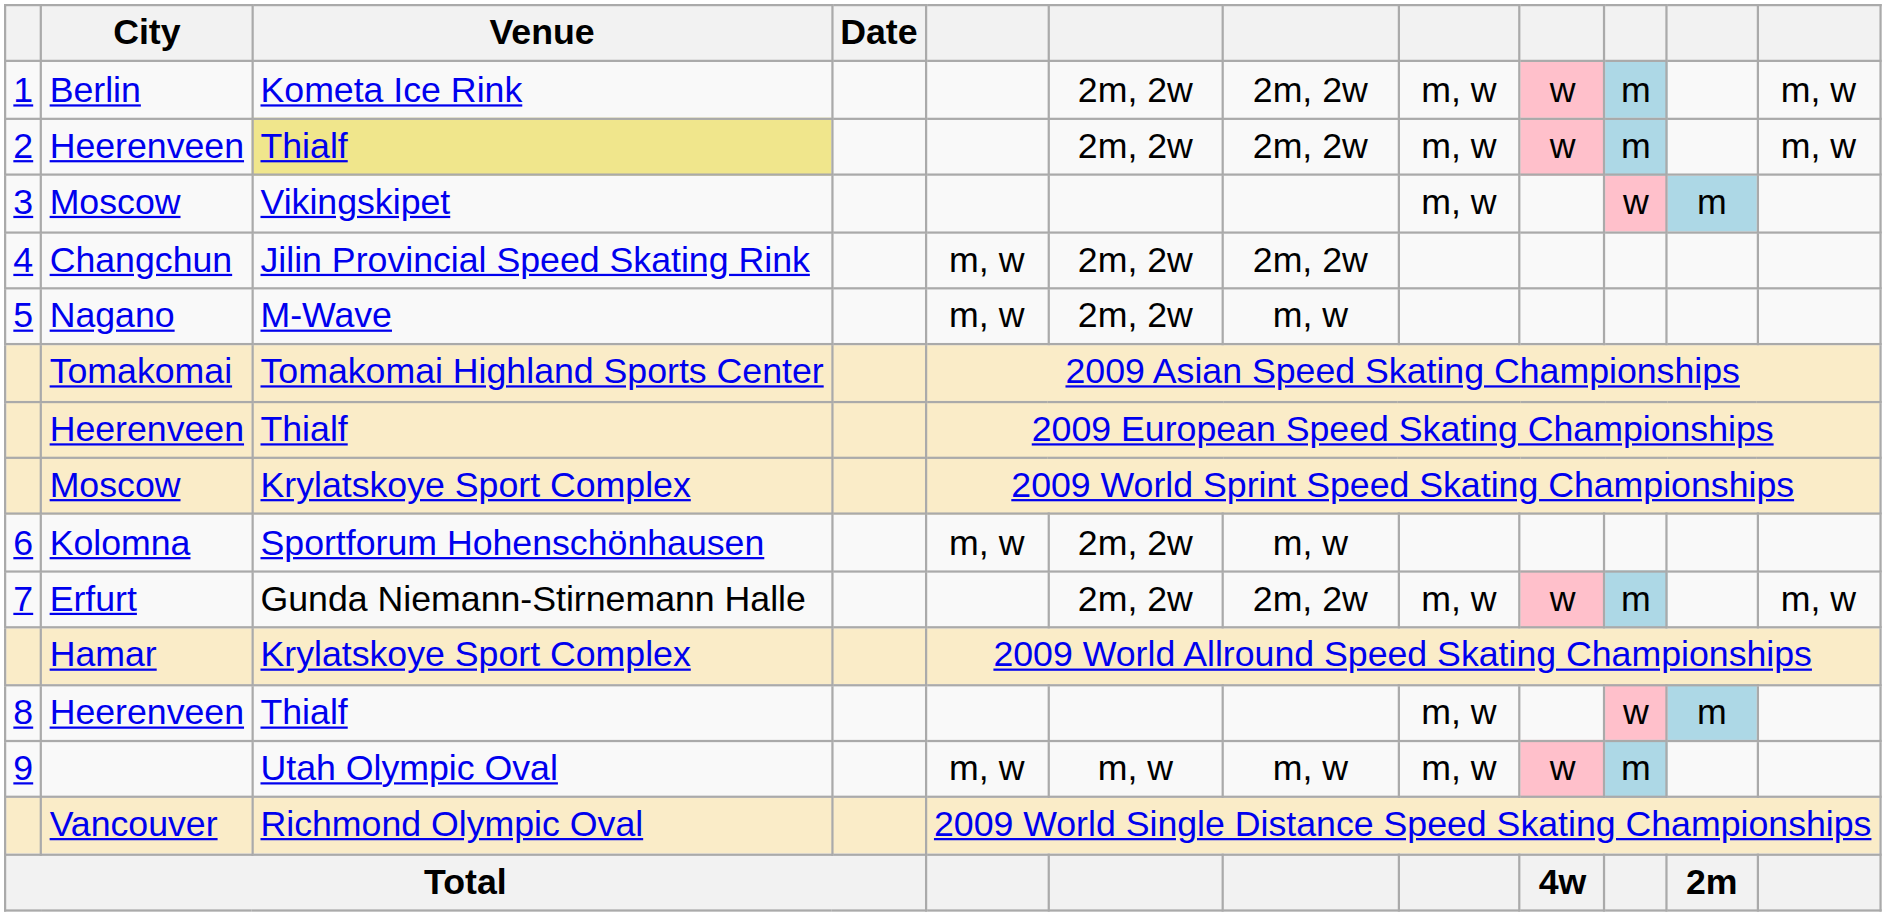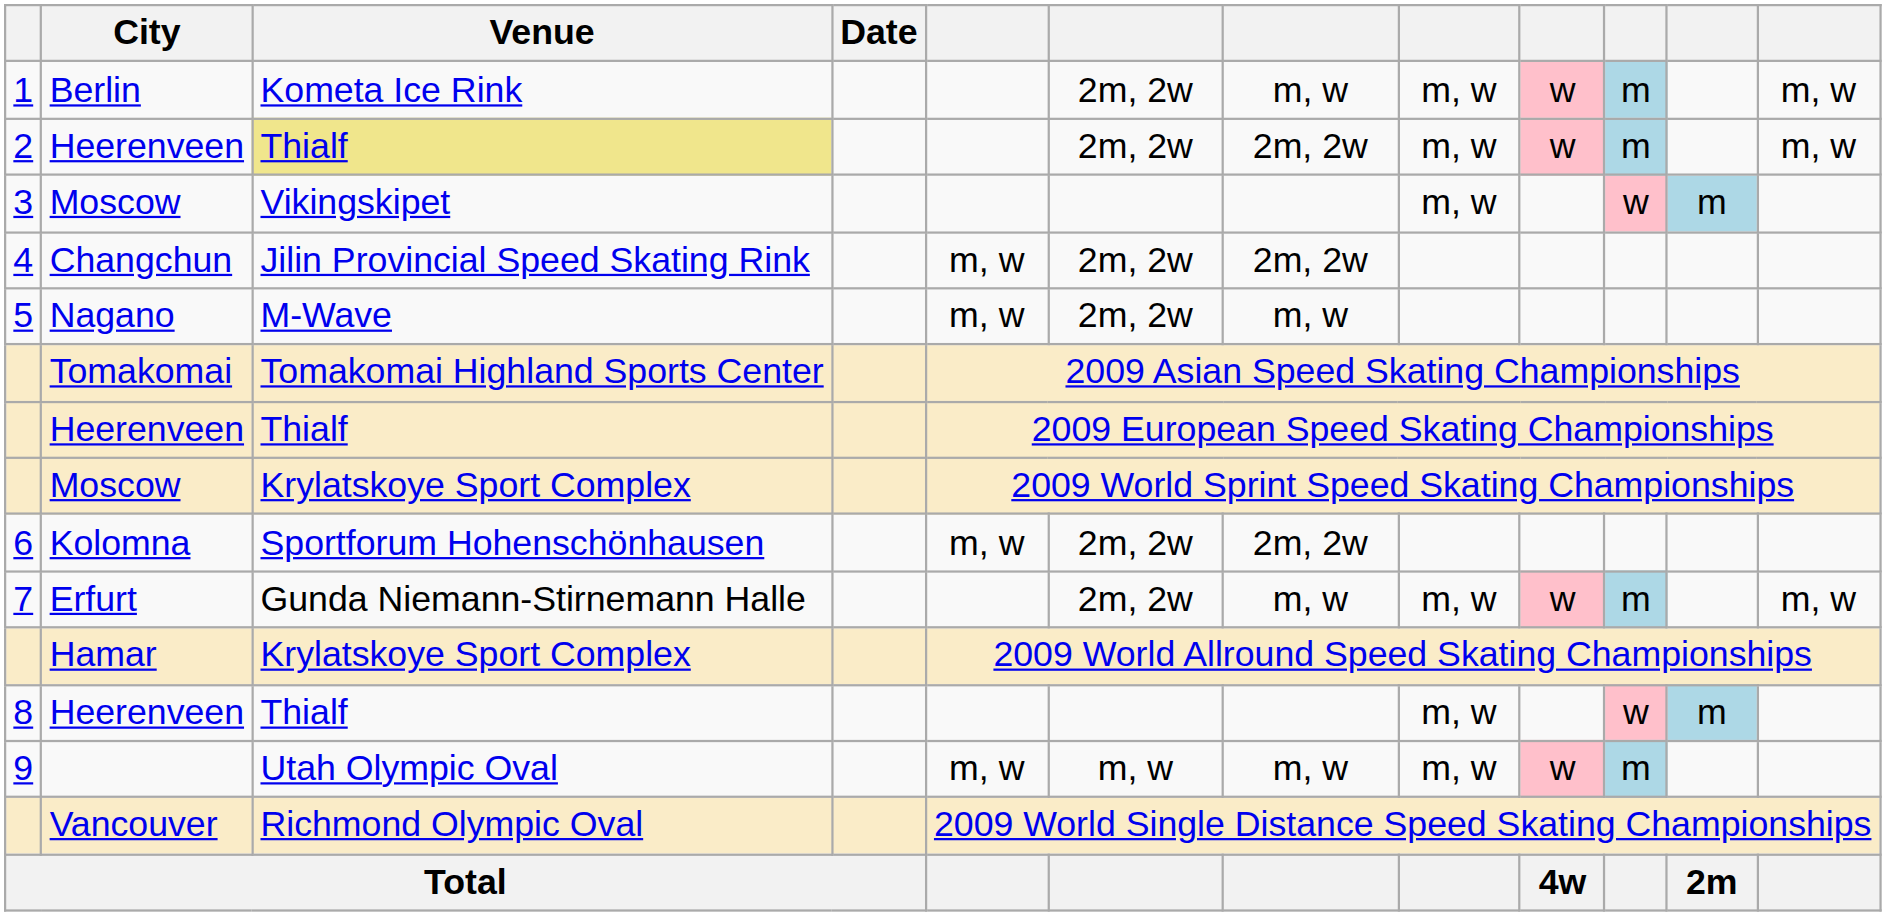 <table class="wikitable" border="1" style="text-align:center">
 <tr>
 <th></th>
 <th>City</th>
 <th>Venue</th>
 <th>Date</th>
 <th></th>
 <th></th>
 <th></th>
 <th></th>
 <th></th>
 <th></th>
 <th></th>
 <th></th>
 </tr>
 <tr>
 <td><a href='#'>1</a></td>
 <td align=left><a href='#'>Berlin</a></td>
 <td align=left><a href='#'>Kometa Ice Rink</a></td>
 <td align=right></td>
 <td></td>
 <td>2m, 2w</td>
-<td>2m, 2w</td>
+<td>m, w</td>
 <td>m, w</td>
 <td bgcolor=pink>w</td>
 <td bgcolor=lightblue>m</td>
 <td></td>
 <td>m, w</td>
 </tr>
 <tr>
 <td><a href='#'>2</a></td>
 <td align=left><a href='#'>Heerenveen</a></td>
 <td align=left style="background: khaki;"><a href='#'>Thialf</a></td>
 <td align=right></td>
 <td></td>
 <td>2m, 2w</td>
 <td>2m, 2w</td>
 <td>m, w</td>
 <td bgcolor=pink>w</td>
 <td bgcolor=lightblue>m</td>
 <td></td>
 <td>m, w</td>
 </tr>
 <tr>
 <td><a href='#'>3</a></td>
 <td align=left><a href='#'>Moscow</a></td>
 <td align=left><a href='#'>Vikingskipet</a></td>
 <td align=right></td>
 <td></td>
 <td></td>
 <td></td>
 <td>m, w</td>
 <td></td>
 <td bgcolor=pink>w</td>
 <td bgcolor=lightblue>m</td>
 <td></td>
 </tr>
 <tr>
 <td><a href='#'>4</a></td>
 <td align=left><a href='#'>Changchun</a></td>
 <td align=left><a href='#'>Jilin Provincial Speed Skating Rink</a></td>
 <td align=right></td>
 <td>m, w</td>
 <td>2m, 2w</td>
 <td>2m, 2w</td>
 <td></td>
 <td></td>
 <td></td>
 <td></td>
 <td></td>
 </tr>
 <tr>
 <td><a href='#'>5</a></td>
 <td align=left><a href='#'>Nagano</a></td>
 <td align=left><a href='#'>M-Wave</a></td>
 <td align=right></td>
 <td>m, w</td>
 <td>2m, 2w</td>
 <td>m, w</td>
 <td></td>
 <td></td>
 <td></td>
 <td></td>
 <td></td>
 </tr>
 <tr bgcolor=#faecc8>
 <td></td>
 <td align=left><a href='#'>Tomakomai</a></td>
 <td align=left><a href='#'>Tomakomai Highland Sports Center</a></td>
 <td align=right></td>
 <td colspan=8><a href='#'>2009 Asian Speed Skating Championships</a></td>
 </tr>
 <tr bgcolor=#faecc8>
 <td></td>
 <td align=left><a href='#'>Heerenveen</a></td>
 <td align=left><a href='#'>Thialf</a></td>
 <td align=right></td>
 <td colspan=8><a href='#'>2009 European Speed Skating Championships</a></td>
 </tr>
 <tr bgcolor=#faecc8>
 <td></td>
 <td align=left><a href='#'>Moscow</a></td>
 <td align=left><a href='#'>Krylatskoye Sport Complex</a></td>
 <td align=right></td>
 <td colspan=8><a href='#'>2009 World Sprint Speed Skating Championships</a></td>
 </tr>
 <tr>
 <td><a href='#'>6</a></td>
 <td align=left><a href='#'>Kolomna</a></td>
 <td align=left><a href='#'>Sportforum Hohenschönhausen</a></td>
 <td align=right></td>
 <td>m, w</td>
 <td>2m, 2w</td>
-<td>m, w</td>
+<td>2m, 2w</td>
 <td></td>
 <td></td>
 <td></td>
 <td></td>
 <td></td>
 </tr>
 <tr>
 <td><a href='#'>7</a></td>
 <td align=left><a href='#'>Erfurt</a></td>
 <td align=left>Gunda Niemann-Stirnemann Halle</td>
 <td align=right> </td>
 <td></td>
 <td>2m, 2w</td>
-<td>2m, 2w</td>
+<td>m, w</td>
 <td>m, w</td>
 <td bgcolor=pink>w</td>
 <td bgcolor=lightblue>m</td>
 <td></td>
 <td>m, w</td>
 </tr>
 <tr bgcolor=#faecc8>
 <td></td>
 <td align=left><a href='#'>Hamar</a></td>
 <td align=left><a href='#'>Krylatskoye Sport Complex</a></td>
 <td align=right></td>
 <td colspan=8><a href='#'>2009 World Allround Speed Skating Championships</a></td>
 </tr>
 <tr>
 <td><a href='#'>8</a></td>
 <td align=left><a href='#'>Heerenveen</a></td>
 <td align=left><a href='#'>Thialf</a></td>
 <td align=right></td>
 <td></td>
 <td></td>
 <td></td>
 <td>m, w</td>
 <td></td>
 <td bgcolor=pink>w</td>
 <td bgcolor=lightblue>m</td>
 <td></td>
 </tr>
 <tr>
 <td><a href='#'>9</a></td>
 <td align=left></td>
 <td align=left><a href='#'>Utah Olympic Oval</a></td>
 <td align=right></td>
 <td>m, w</td>
 <td>m, w</td>
 <td>m, w</td>
 <td>m, w</td>
 <td bgcolor=pink>w</td>
 <td bgcolor=lightblue>m</td>
 <td></td>
 <td></td>
 </tr>
 <tr bgcolor=#faecc8>
 <td></td>
 <td align=left><a href='#'>Vancouver</a></td>
 <td align=left><a href='#'>Richmond Olympic Oval</a></td>
 <td align=right></td>
 <td colspan=8><a href='#'>2009 World Single Distance Speed Skating Championships</a></td>
 </tr>
 <tr>
 <th align=left colspan=4>Total</th>
 <th></th>
 <th></th>
 <th></th>
 <th></th>
 <th>4w</th>
 <th></th>
 <th>2m</th>
 <th></th>
 </tr>
 </table>
